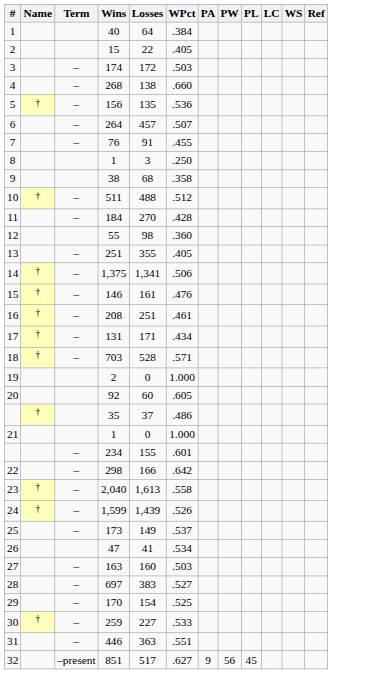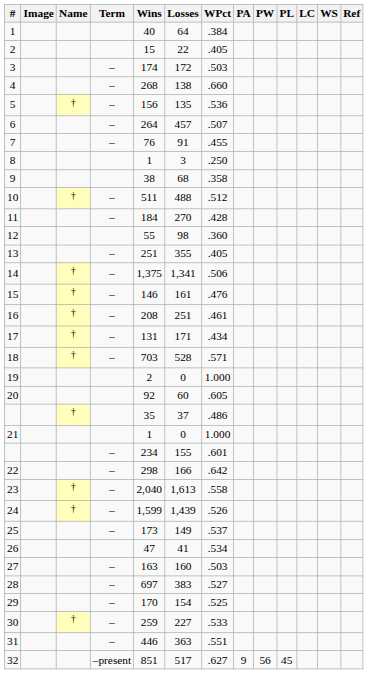 <table class="wikitable sortable" style="text-align:center">
 <tr>
 <th class="unsortable">#</th>
+<th>Image</th>
 <th>Name</th>
 <th>Term</th>
 <th>Wins</th>
 <th>Losses</th>
 <th>WPct</th>
 <th>PA</th>
 <th>PW</th>
 <th>PL</th>
 <th>LC</th>
 <th>WS</th>
 <th class="unsortable">Ref</th>
 </tr>
 <tr>
 <td>1</td>
 <td></td>
 <td></td>
+<td></td>
 <td>40</td>
 <td>64</td>
 <td>.384</td>
 <td></td>
 <td></td>
 <td></td>
 <td></td>
 <td></td>
 <td></td>
 </tr>
 <tr>
 <td>2</td>
+<td></td>
 <td></td>
 <td></td>
 <td>15</td>
 <td>22</td>
 <td>.405</td>
 <td></td>
 <td></td>
 <td></td>
 <td></td>
 <td></td>
 <td></td>
 </tr>
 <tr>
 <td>3</td>
 <td></td>
+<td></td>
 <td>–</td>
 <td>174</td>
 <td>172</td>
 <td>.503</td>
 <td></td>
 <td></td>
 <td></td>
 <td></td>
 <td></td>
 <td></td>
 </tr>
 <tr>
 <td>4</td>
 <td></td>
+<td></td>
 <td>–</td>
 <td>268</td>
 <td>138</td>
 <td>.660</td>
 <td></td>
 <td></td>
 <td></td>
 <td></td>
 <td></td>
 <td></td>
 </tr>
 <tr>
 <td>5</td>
+<td></td>
 <td bgcolor="#ffffbb"><sup>†</sup></td>
 <td>–</td>
 <td>156</td>
 <td>135</td>
 <td>.536</td>
 <td></td>
 <td></td>
 <td></td>
 <td></td>
 <td></td>
 <td></td>
 </tr>
 <tr>
 <td>6</td>
 <td></td>
+<td></td>
 <td>–</td>
 <td>264</td>
 <td>457</td>
 <td>.507</td>
 <td></td>
 <td></td>
 <td></td>
 <td></td>
 <td></td>
 <td></td>
 </tr>
 <tr>
 <td>7</td>
+<td></td>
 <td></td>
 <td>–</td>
 <td>76</td>
 <td>91</td>
 <td>.455</td>
 <td></td>
 <td></td>
 <td></td>
 <td></td>
 <td></td>
 <td></td>
 </tr>
 <tr>
 <td>8</td>
 <td></td>
 <td></td>
+<td></td>
 <td>1</td>
 <td>3</td>
 <td>.250</td>
 <td></td>
 <td></td>
 <td></td>
 <td></td>
 <td></td>
 <td></td>
 </tr>
 <tr>
 <td>9</td>
 <td></td>
 <td></td>
+<td></td>
 <td>38</td>
 <td>68</td>
 <td>.358</td>
 <td></td>
 <td></td>
 <td></td>
 <td></td>
 <td></td>
 <td></td>
 </tr>
 <tr>
 <td>10</td>
+<td></td>
 <td bgcolor="#ffffbb"><sup>†</sup></td>
 <td>–</td>
 <td>511</td>
 <td>488</td>
 <td>.512</td>
 <td></td>
 <td></td>
 <td></td>
 <td></td>
 <td></td>
 <td></td>
 </tr>
 <tr>
 <td>11</td>
+<td></td>
 <td></td>
 <td>–</td>
 <td>184</td>
 <td>270</td>
 <td>.428</td>
 <td></td>
 <td></td>
 <td></td>
 <td></td>
 <td></td>
 <td></td>
 </tr>
 <tr>
 <td>12</td>
 <td></td>
 <td></td>
+<td></td>
 <td>55</td>
 <td>98</td>
 <td>.360</td>
 <td></td>
 <td></td>
 <td></td>
 <td></td>
 <td></td>
 <td></td>
 </tr>
 <tr>
 <td>13</td>
+<td></td>
 <td></td>
 <td>–</td>
 <td>251</td>
 <td>355</td>
 <td>.405</td>
 <td></td>
 <td></td>
 <td></td>
 <td></td>
 <td></td>
 <td></td>
 </tr>
 <tr>
 <td>14</td>
+<td></td>
 <td bgcolor="#ffffbb"><sup>†</sup></td>
 <td>–</td>
 <td>1,375</td>
 <td>1,341</td>
 <td>.506</td>
 <td></td>
 <td></td>
 <td></td>
 <td></td>
 <td></td>
 <td></td>
 </tr>
 <tr>
 <td>15</td>
+<td></td>
 <td bgcolor="#ffffbb"><sup>†</sup></td>
 <td>–</td>
 <td>146</td>
 <td>161</td>
 <td>.476</td>
 <td></td>
 <td></td>
 <td></td>
 <td></td>
 <td></td>
 <td></td>
 </tr>
 <tr>
 <td>16</td>
+<td></td>
 <td bgcolor="#ffffbb"><sup>†</sup></td>
 <td>–</td>
 <td>208</td>
 <td>251</td>
 <td>.461</td>
 <td></td>
 <td></td>
 <td></td>
 <td></td>
 <td></td>
 <td></td>
 </tr>
 <tr>
 <td>17</td>
+<td></td>
 <td bgcolor="#ffffbb"><sup>†</sup></td>
 <td>–</td>
 <td>131</td>
 <td>171</td>
 <td>.434</td>
 <td></td>
 <td></td>
 <td></td>
 <td></td>
 <td></td>
 <td></td>
 </tr>
 <tr>
 <td>18</td>
+<td></td>
 <td bgcolor="#ffffbb"><sup>†</sup></td>
 <td>–</td>
 <td>703</td>
 <td>528</td>
 <td>.571</td>
 <td></td>
 <td></td>
 <td></td>
 <td></td>
 <td></td>
 <td></td>
 </tr>
 <tr>
 <td>19</td>
 <td></td>
 <td></td>
+<td></td>
 <td>2</td>
 <td>0</td>
 <td>1.000</td>
 <td></td>
 <td></td>
 <td></td>
 <td></td>
 <td></td>
 <td></td>
 </tr>
 <tr>
 <td>20</td>
 <td></td>
 <td></td>
+<td></td>
 <td>92</td>
 <td>60</td>
 <td>.605</td>
 <td></td>
 <td></td>
 <td></td>
 <td></td>
 <td></td>
 <td></td>
 </tr>
 <tr>
+<td></td>
 <td></td>
 <td bgcolor="#ffffbb"><sup>†</sup></td>
 <td></td>
 <td>35</td>
 <td>37</td>
 <td>.486</td>
 <td></td>
 <td></td>
 <td></td>
 <td></td>
 <td></td>
 <td></td>
 </tr>
 <tr>
 <td>21</td>
 <td></td>
 <td></td>
+<td></td>
 <td>1</td>
 <td>0</td>
 <td>1.000</td>
 <td></td>
 <td></td>
 <td></td>
 <td></td>
 <td></td>
 <td></td>
 </tr>
 <tr>
+<td></td>
 <td></td>
 <td></td>
 <td>–</td>
 <td>234</td>
 <td>155</td>
 <td>.601</td>
 <td></td>
 <td></td>
 <td></td>
 <td></td>
 <td></td>
 <td></td>
 </tr>
 <tr>
 <td>22</td>
 <td></td>
+<td></td>
 <td>–</td>
 <td>298</td>
 <td>166</td>
 <td>.642</td>
 <td></td>
 <td></td>
 <td></td>
 <td></td>
 <td></td>
 <td></td>
 </tr>
 <tr>
 <td>23</td>
+<td></td>
 <td bgcolor="#ffffbb"><sup>†</sup></td>
 <td>–</td>
 <td>2,040</td>
 <td>1,613</td>
 <td>.558</td>
 <td></td>
 <td></td>
 <td></td>
 <td></td>
 <td></td>
 <td></td>
 </tr>
 <tr>
 <td>24</td>
+<td></td>
 <td bgcolor="#ffffbb"><sup>†</sup></td>
 <td>–</td>
 <td>1,599</td>
 <td>1,439</td>
 <td>.526</td>
 <td></td>
 <td></td>
 <td></td>
 <td></td>
 <td></td>
 <td></td>
 </tr>
 <tr>
 <td>25</td>
+<td></td>
 <td></td>
 <td>–</td>
 <td>173</td>
 <td>149</td>
 <td>.537</td>
 <td></td>
 <td></td>
 <td></td>
 <td></td>
 <td></td>
 <td></td>
 </tr>
 <tr>
 <td>26</td>
 <td></td>
 <td></td>
+<td></td>
 <td>47</td>
 <td>41</td>
 <td>.534</td>
 <td></td>
 <td></td>
 <td></td>
 <td></td>
 <td></td>
 <td></td>
 </tr>
 <tr>
 <td>27</td>
+<td></td>
 <td></td>
 <td>–</td>
 <td>163</td>
 <td>160</td>
 <td>.503</td>
 <td></td>
 <td></td>
 <td></td>
 <td></td>
 <td></td>
 <td></td>
 </tr>
 <tr>
 <td>28</td>
 <td></td>
+<td></td>
 <td>–</td>
 <td>697</td>
 <td>383</td>
 <td>.527</td>
 <td></td>
 <td></td>
 <td></td>
 <td></td>
 <td></td>
 <td></td>
 </tr>
 <tr>
 <td>29</td>
 <td></td>
+<td></td>
 <td>–</td>
 <td>170</td>
 <td>154</td>
 <td>.525</td>
 <td></td>
 <td></td>
 <td></td>
 <td></td>
 <td></td>
 <td></td>
 </tr>
 <tr>
 <td>30</td>
+<td></td>
 <td bgcolor="#ffffbb"><sup>†</sup></td>
 <td>–</td>
 <td>259</td>
 <td>227</td>
 <td>.533</td>
 <td></td>
 <td></td>
 <td></td>
 <td></td>
 <td></td>
 <td></td>
 </tr>
 <tr>
 <td>31</td>
 <td></td>
+<td></td>
 <td>–</td>
 <td>446</td>
 <td>363</td>
 <td>.551</td>
 <td></td>
 <td></td>
 <td></td>
 <td></td>
 <td></td>
 <td></td>
 </tr>
 <tr>
 <td>32</td>
 <td></td>
+<td></td>
 <td>–present</td>
 <td>851</td>
 <td>517</td>
 <td>.627</td>
 <td>9</td>
 <td>56</td>
 <td>45</td>
 <td></td>
 <td></td>
 <td></td>
 </tr>
 </table>
